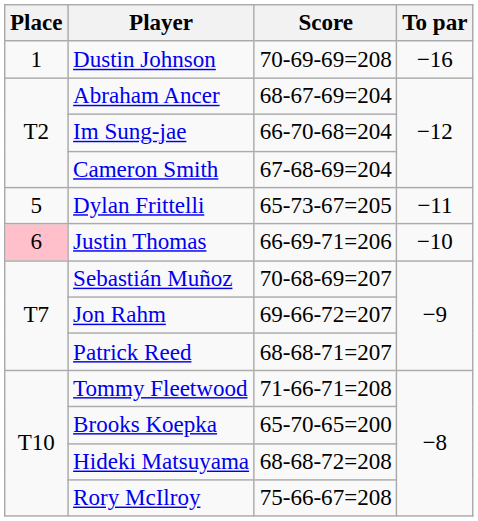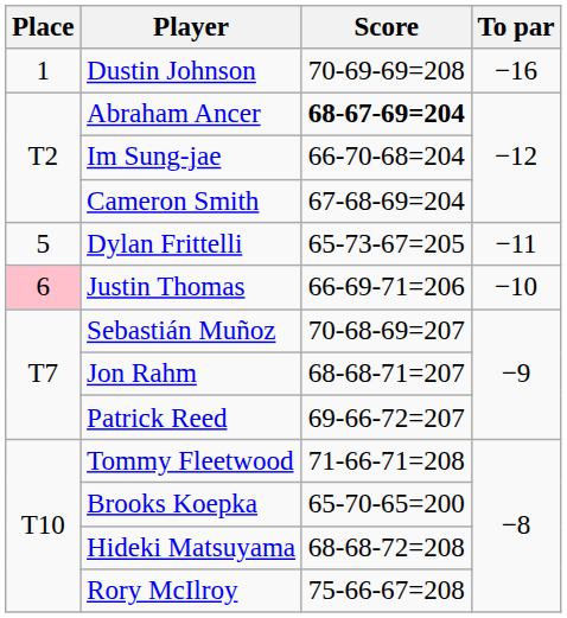 <table class="wikitable">
 <tr>
 <th>Place</th>
 <th>Player</th>
 <th>Score</th>
 <th>To par</th>
 </tr>
 <tr>
 <td align=center>1</td>
 <td> <a href='#'>Dustin Johnson</a></td>
 <td>70-69-69=208</td>
 <td align=center>−16</td>
 </tr>
 <tr>
 <td rowspan=3 align=center>T2</td>
 <td> <a href='#'>Abraham Ancer</a></td>
-<td>68-67-69=204</td>
+<td><strong>68-67-69=204</strong></td>
 <td rowspan=3 align=center>−12</td>
 </tr>
 <tr>
 <td> <a href='#'>Im Sung-jae</a></td>
 <td>66-70-68=204</td>
 </tr>
 <tr>
 <td> <a href='#'>Cameron Smith</a></td>
 <td>67-68-69=204</td>
 </tr>
 <tr>
 <td align=center>5</td>
 <td> <a href='#'>Dylan Frittelli</a></td>
 <td>65-73-67=205</td>
 <td align=center>−11</td>
 </tr>
 <tr>
 <td align=center style="background: pink;">6</td>
 <td> <a href='#'>Justin Thomas</a></td>
 <td>66-69-71=206</td>
 <td align=center>−10</td>
 </tr>
 <tr>
 <td rowspan=3 align=center>T7</td>
 <td> <a href='#'>Sebastián Muñoz</a></td>
 <td>70-68-69=207</td>
 <td rowspan=3 align=center>−9</td>
 </tr>
 <tr>
 <td> <a href='#'>Jon Rahm</a></td>
-<td>69-66-72=207</td>
+<td>68-68-71=207</td>
 </tr>
 <tr>
 <td> <a href='#'>Patrick Reed</a></td>
-<td>68-68-71=207</td>
+<td>69-66-72=207</td>
 </tr>
 <tr>
 <td rowspan=4 align=center>T10</td>
 <td> <a href='#'>Tommy Fleetwood</a></td>
 <td>71-66-71=208</td>
 <td rowspan=4 align=center>−8</td>
 </tr>
 <tr>
 <td> <a href='#'>Brooks Koepka</a></td>
 <td>65-70-65=200</td>
 </tr>
 <tr>
 <td> <a href='#'>Hideki Matsuyama</a></td>
 <td>68-68-72=208</td>
 </tr>
 <tr>
 <td> <a href='#'>Rory McIlroy</a></td>
 <td>75-66-67=208</td>
 </tr>
 </table>
